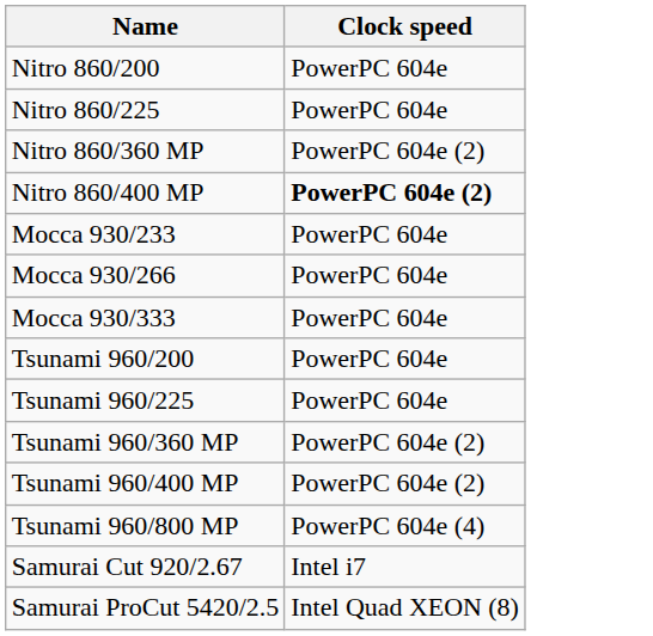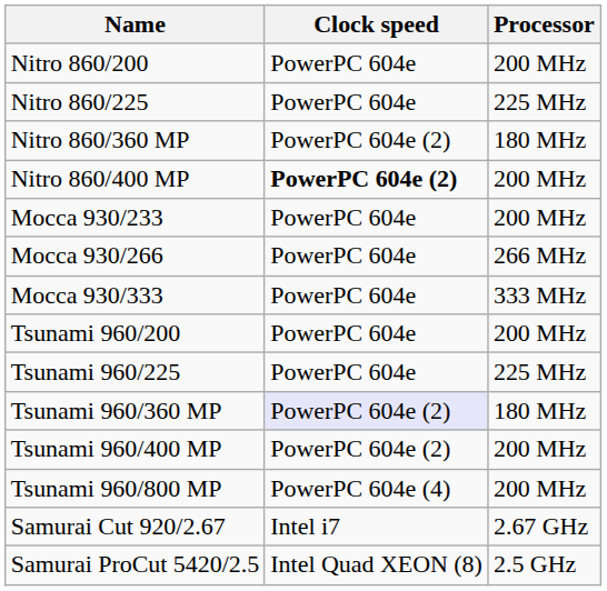 <table class="wikitable sortable">
 <tr>
 <th>Name</th>
 <th>Clock speed</th>
+<th>Processor</th>
 </tr>
 <tr>
 <td>Nitro 860/200</td>
 <td>PowerPC 604e</td>
+<td>200 MHz</td>
 </tr>
 <tr>
 <td>Nitro 860/225</td>
 <td>PowerPC 604e</td>
+<td>225 MHz</td>
 </tr>
 <tr>
 <td>Nitro 860/360 MP</td>
 <td>PowerPC 604e (2)</td>
+<td>180 MHz</td>
 </tr>
 <tr>
 <td>Nitro 860/400 MP</td>
 <td><strong>PowerPC 604e (2)</strong></td>
+<td>200 MHz</td>
 </tr>
 <tr>
 <td>Mocca 930/233</td>
 <td>PowerPC 604e</td>
+<td>200 MHz</td>
 </tr>
 <tr>
 <td>Mocca 930/266</td>
 <td>PowerPC 604e</td>
+<td>266 MHz</td>
 </tr>
 <tr>
 <td>Mocca 930/333</td>
 <td>PowerPC 604e</td>
+<td>333 MHz</td>
 </tr>
 <tr>
 <td>Tsunami 960/200</td>
 <td>PowerPC 604e</td>
+<td>200 MHz</td>
 </tr>
 <tr>
 <td>Tsunami 960/225</td>
 <td>PowerPC 604e</td>
+<td>225 MHz</td>
 </tr>
 <tr>
 <td>Tsunami 960/360 MP</td>
-<td>PowerPC 604e (2)</td>
+<td style="background: lavender;">PowerPC 604e (2)</td>
+<td>180 MHz</td>
 </tr>
 <tr>
 <td>Tsunami 960/400 MP</td>
 <td>PowerPC 604e (2)</td>
+<td>200 MHz</td>
 </tr>
 <tr>
 <td>Tsunami 960/800 MP</td>
 <td>PowerPC 604e (4)</td>
+<td>200 MHz</td>
 </tr>
 <tr>
 <td>Samurai Cut 920/2.67</td>
 <td>Intel i7</td>
+<td>2.67 GHz</td>
 </tr>
 <tr>
 <td>Samurai ProCut 5420/2.5</td>
 <td>Intel Quad XEON (8)</td>
+<td>2.5 GHz</td>
 </tr>
 </table>
